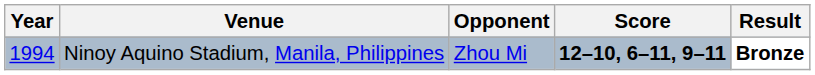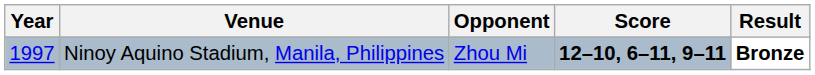 <table class="sortable wikitable" style="font-size: 90%;">
 <tr>
 <th>Year</th>
 <th>Venue</th>
 <th>Opponent</th>
 <th>Score</th>
 <th>Result</th>
 </tr>
 <tr style="background:#AABBCC">
-<td align="center"><a href='#'>1994</a></td>
+<td align="center"><a href='#'>1997</a></td>
 <td align="left">Ninoy Aquino Stadium, <a href='#'>Manila, Philippines</a></td>
 <td align="left"> <a href='#'>Zhou Mi</a></td>
 <td align="left"><strong>12–10, 6–11, 9–11</strong></td>
 <td style="text-align:left; background:white"> <strong>Bronze</strong></td>
 </tr>
 </table>
